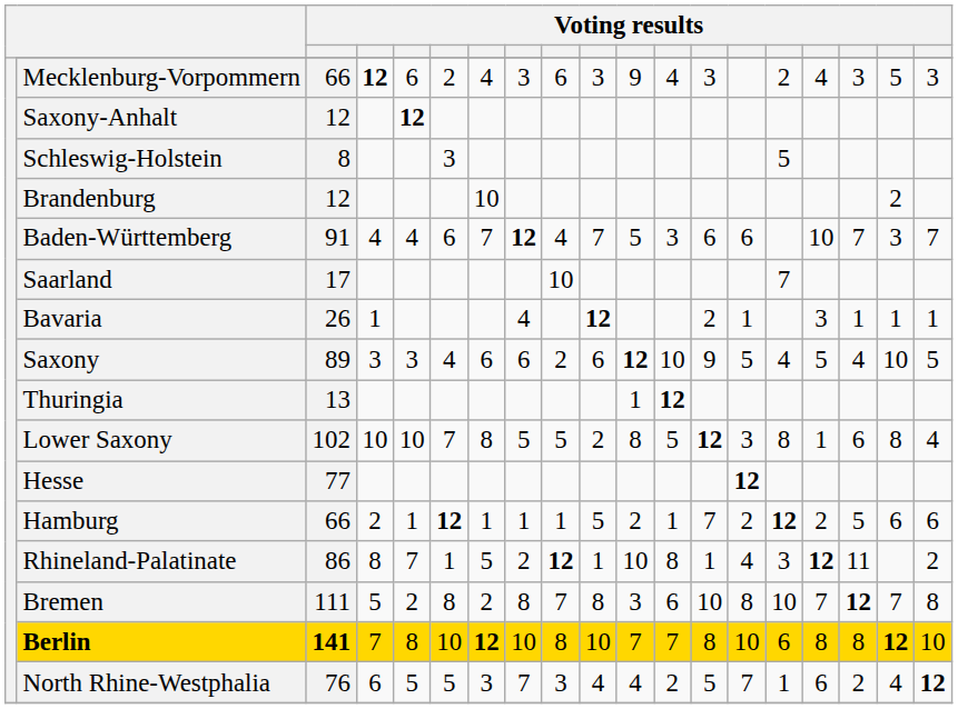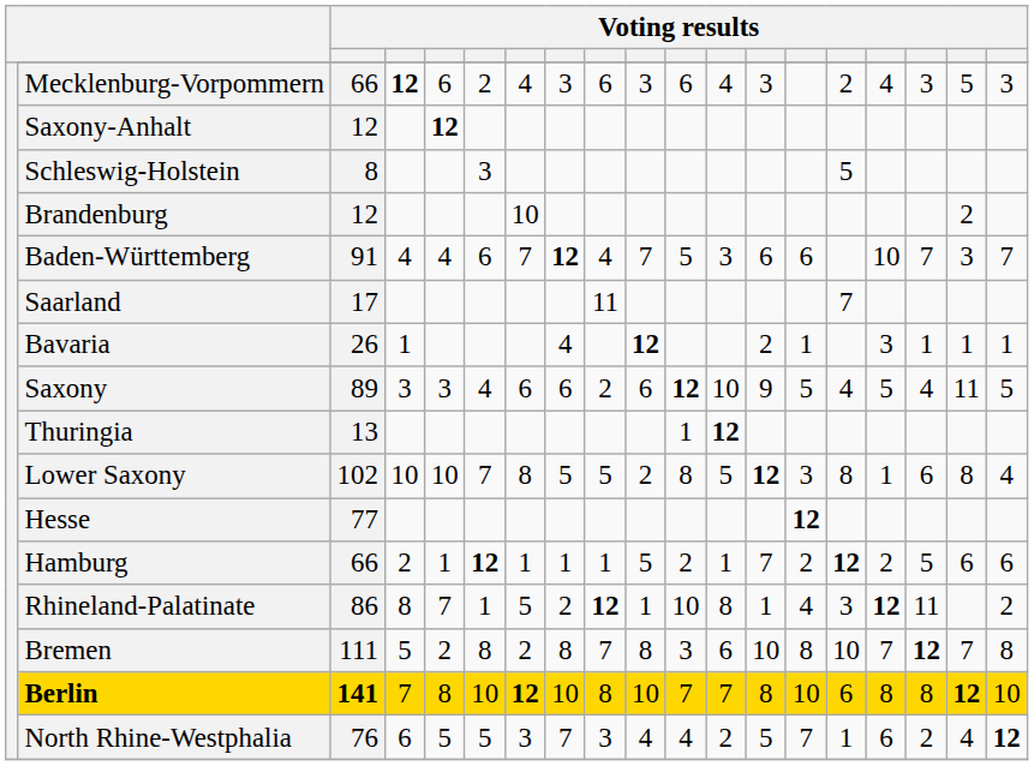 <table class="wikitable" border="1" style="text-align:center;">
 <tr>
 <th colspan="2" rowspan="2"></th>
 <th colspan="43">Voting results</th>
 </tr>
 <tr>
 <th style="vertical-align: bottom;"></th>
 <th style="vertical-align: bottom;"></th>
 <th style="vertical-align: bottom;"></th>
 <th style="vertical-align: bottom;"></th>
 <th style="vertical-align: bottom;"></th>
 <th style="vertical-align: bottom;"></th>
 <th style="vertical-align: bottom;"></th>
 <th style="vertical-align: bottom;"></th>
 <th style="vertical-align: bottom;"></th>
 <th style="vertical-align: bottom;"></th>
 <th style="vertical-align: bottom;"></th>
 <th style="vertical-align: bottom;"></th>
 <th style="vertical-align: bottom;"></th>
 <th style="vertical-align: bottom;"></th>
 <th style="vertical-align: bottom;"></th>
 <th style="vertical-align: bottom;"></th>
 <th style="vertical-align: bottom;"></th>
 </tr>
 <tr>
 <th rowspan="17"></th>
 </tr>
 <tr>
 <td style="text-align:left; background:#f2f2f2;">Mecklenburg-Vorpommern</td>
 <td style="text-align:right; background:#f2f2f2;">66</td>
 <td><strong>12</strong></td>
 <td>6</td>
 <td>2</td>
 <td>4</td>
 <td>3</td>
 <td>6</td>
 <td>3</td>
-<td>9</td>
+<td>6</td>
 <td>4</td>
 <td>3</td>
 <td></td>
 <td>2</td>
 <td>4</td>
 <td>3</td>
 <td>5</td>
 <td>3</td>
 </tr>
 <tr>
 <td style="text-align:left; background:#f2f2f2;">Saxony-Anhalt</td>
 <td style="text-align:right; background:#f2f2f2;">12</td>
 <td></td>
 <td><strong>12</strong></td>
 <td></td>
 <td></td>
 <td></td>
 <td></td>
 <td></td>
 <td></td>
 <td></td>
 <td></td>
 <td></td>
 <td></td>
 <td></td>
 <td></td>
 <td></td>
 <td></td>
 </tr>
 <tr>
 <td style="text-align:left; background:#f2f2f2;">Schleswig-Holstein</td>
 <td style="text-align:right; background:#f2f2f2;">8</td>
 <td></td>
 <td></td>
 <td>3</td>
 <td></td>
 <td></td>
 <td></td>
 <td></td>
 <td></td>
 <td></td>
 <td></td>
 <td></td>
 <td>5</td>
 <td></td>
 <td></td>
 <td></td>
 <td></td>
 </tr>
 <tr>
 <td style="text-align:left; background:#f2f2f2;">Brandenburg</td>
 <td style="text-align:right; background:#f2f2f2;">12</td>
 <td></td>
 <td></td>
 <td></td>
 <td>10</td>
 <td></td>
 <td></td>
 <td></td>
 <td></td>
 <td></td>
 <td></td>
 <td></td>
 <td></td>
 <td></td>
 <td></td>
 <td>2</td>
 <td></td>
 </tr>
 <tr>
 <td style="text-align:left; background:#f2f2f2;">Baden-Württemberg</td>
 <td style="text-align:right; background:#f2f2f2;">91</td>
 <td>4</td>
 <td>4</td>
 <td>6</td>
 <td>7</td>
 <td><strong>12</strong></td>
 <td>4</td>
 <td>7</td>
 <td>5</td>
 <td>3</td>
 <td>6</td>
 <td>6</td>
 <td></td>
 <td>10</td>
 <td>7</td>
 <td>3</td>
 <td>7</td>
 </tr>
 <tr>
 <td style="text-align:left; background:#f2f2f2;">Saarland</td>
 <td style="text-align:right; background:#f2f2f2;">17</td>
 <td></td>
 <td></td>
 <td></td>
 <td></td>
 <td></td>
-<td>10</td>
+<td>11</td>
 <td></td>
 <td></td>
 <td></td>
 <td></td>
 <td></td>
 <td>7</td>
 <td></td>
 <td></td>
 <td></td>
 <td></td>
 </tr>
 <tr>
 <td style="text-align:left; background:#f2f2f2;">Bavaria</td>
 <td style="text-align:right; background:#f2f2f2;">26</td>
 <td>1</td>
 <td></td>
 <td></td>
 <td></td>
 <td>4</td>
 <td></td>
 <td><strong>12</strong></td>
 <td></td>
 <td></td>
 <td>2</td>
 <td>1</td>
 <td></td>
 <td>3</td>
 <td>1</td>
 <td>1</td>
 <td>1</td>
 </tr>
 <tr>
 <td style="text-align:left; background:#f2f2f2;">Saxony</td>
 <td style="text-align:right; background:#f2f2f2;">89</td>
 <td>3</td>
 <td>3</td>
 <td>4</td>
 <td>6</td>
 <td>6</td>
 <td>2</td>
 <td>6</td>
 <td><strong>12</strong></td>
 <td>10</td>
 <td>9</td>
 <td>5</td>
 <td>4</td>
 <td>5</td>
 <td>4</td>
-<td>10</td>
+<td>11</td>
 <td>5</td>
 </tr>
 <tr>
 <td style="text-align:left; background:#f2f2f2;">Thuringia</td>
 <td style="text-align:right; background:#f2f2f2;">13</td>
 <td></td>
 <td></td>
 <td></td>
 <td></td>
 <td></td>
 <td></td>
 <td></td>
 <td>1</td>
 <td><strong>12</strong></td>
 <td></td>
 <td></td>
 <td></td>
 <td></td>
 <td></td>
 <td></td>
 <td></td>
 </tr>
 <tr>
 <td style="text-align:left; background:#f2f2f2;">Lower Saxony</td>
 <td style="text-align:right; background:#f2f2f2;">102</td>
 <td>10</td>
 <td>10</td>
 <td>7</td>
 <td>8</td>
 <td>5</td>
 <td>5</td>
 <td>2</td>
 <td>8</td>
 <td>5</td>
 <td><strong>12</strong></td>
 <td>3</td>
 <td>8</td>
 <td>1</td>
 <td>6</td>
 <td>8</td>
 <td>4</td>
 </tr>
 <tr>
 <td style="text-align:left; background:#f2f2f2;">Hesse</td>
 <td style="text-align:right; background:#f2f2f2;">77</td>
 <td></td>
 <td></td>
 <td></td>
 <td></td>
 <td></td>
 <td></td>
 <td></td>
 <td></td>
 <td></td>
 <td></td>
 <td><strong>12</strong></td>
 <td></td>
 <td></td>
 <td></td>
 <td></td>
 <td></td>
 </tr>
 <tr>
 <td style="text-align:left; background:#f2f2f2;">Hamburg</td>
 <td style="text-align:right; background:#f2f2f2;">66</td>
 <td>2</td>
 <td>1</td>
 <td><strong>12</strong></td>
 <td>1</td>
 <td>1</td>
 <td>1</td>
 <td>5</td>
 <td>2</td>
 <td>1</td>
 <td>7</td>
 <td>2</td>
 <td><strong>12</strong></td>
 <td>2</td>
 <td>5</td>
 <td>6</td>
 <td>6</td>
 </tr>
 <tr>
 <td style="text-align:left; background:#f2f2f2;">Rhineland-Palatinate</td>
 <td style="text-align:right; background:#f2f2f2;">86</td>
 <td>8</td>
 <td>7</td>
 <td>1</td>
 <td>5</td>
 <td>2</td>
 <td><strong>12</strong></td>
 <td>1</td>
 <td>10</td>
 <td>8</td>
 <td>1</td>
 <td>4</td>
 <td>3</td>
 <td><strong>12</strong></td>
 <td>11</td>
 <td></td>
 <td>2</td>
 </tr>
 <tr>
 <td style="text-align:left; background:#f2f2f2;">Bremen</td>
 <td style="text-align:right; background:#f2f2f2;">111</td>
 <td>5</td>
 <td>2</td>
 <td>8</td>
 <td>2</td>
 <td>8</td>
 <td>7</td>
 <td>8</td>
 <td>3</td>
 <td>6</td>
 <td>10</td>
 <td>8</td>
 <td>10</td>
 <td>7</td>
 <td><strong>12</strong></td>
 <td>7</td>
 <td>8</td>
 </tr>
 <tr style="background: gold;">
 <td style="text-align:left;"><strong>Berlin</strong></td>
 <td style="text-align:right;"><strong>141</strong></td>
 <td>7</td>
 <td>8</td>
 <td>10</td>
 <td><strong>12</strong></td>
 <td>10</td>
 <td>8</td>
 <td>10</td>
 <td>7</td>
 <td>7</td>
 <td>8</td>
 <td>10</td>
 <td>6</td>
 <td>8</td>
 <td>8</td>
 <td><strong>12</strong></td>
 <td>10</td>
 </tr>
 <tr>
 <td style="text-align:left; background:#f2f2f2;">North Rhine-Westphalia</td>
 <td style="text-align:right; background:#f2f2f2;">76</td>
 <td>6</td>
 <td>5</td>
 <td>5</td>
 <td>3</td>
 <td>7</td>
 <td>3</td>
 <td>4</td>
 <td>4</td>
 <td>2</td>
 <td>5</td>
 <td>7</td>
 <td>1</td>
 <td>6</td>
 <td>2</td>
 <td>4</td>
 <td><strong>12</strong></td>
 </tr>
 <tr>
 </tr>
 </table>
